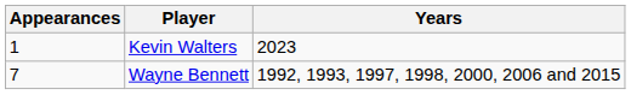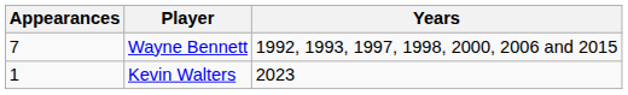 <table class="wikitable">
 <tr>
 <th>Appearances</th>
 <th>Player</th>
 <th>Years</th>
 </tr>
 <tr>
+<td>7</td>
+<td><a href='#'>Wayne Bennett</a></td>
+<td>1992, 1993, 1997, 1998, 2000, 2006 and 2015</td>
+</tr>
+<tr>
 <td>1</td>
 <td><a href='#'>Kevin Walters</a></td>
 <td>2023</td>
 </tr>
-<tr>
-<td>7</td>
-<td><a href='#'>Wayne Bennett</a></td>
-<td>1992, 1993, 1997, 1998, 2000, 2006 and 2015</td>
-</tr>
 </table>
